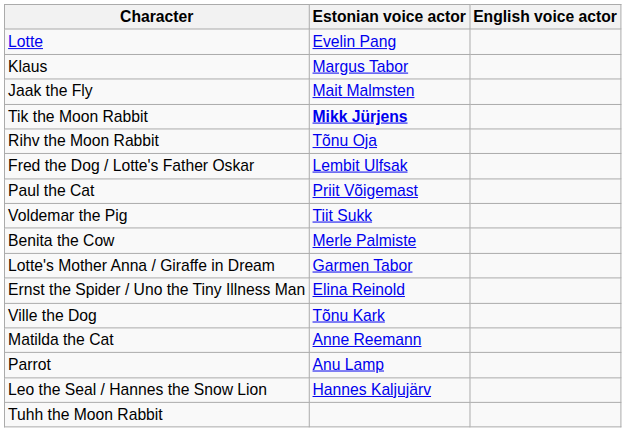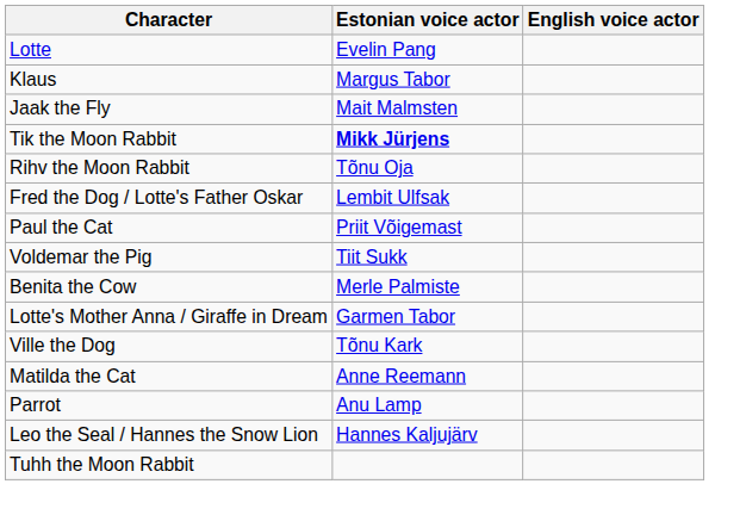 <table class="wikitable">
 <tr>
 <th>Character</th>
 <th>Estonian voice actor</th>
 <th>English voice actor</th>
 </tr>
 <tr>
 <td><a href='#'>Lotte</a></td>
 <td><a href='#'>Evelin Pang</a></td>
 <td></td>
 </tr>
 <tr>
 <td>Klaus</td>
 <td><a href='#'>Margus Tabor</a></td>
 <td></td>
 </tr>
 <tr>
 <td>Jaak the Fly</td>
 <td><a href='#'>Mait Malmsten</a></td>
 <td></td>
 </tr>
 <tr>
 <td>Tik the Moon Rabbit</td>
 <td><strong><a href='#'>Mikk Jürjens</a></strong></td>
 <td></td>
 </tr>
 <tr>
 <td>Rihv the Moon Rabbit</td>
 <td><a href='#'>Tõnu Oja</a></td>
 <td></td>
 </tr>
 <tr>
 <td>Fred the Dog / Lotte's Father Oskar</td>
 <td><a href='#'>Lembit Ulfsak</a></td>
 <td></td>
 </tr>
 <tr>
 <td>Paul the Cat</td>
 <td><a href='#'>Priit Võigemast</a></td>
 <td></td>
 </tr>
 <tr>
 <td>Voldemar the Pig</td>
 <td><a href='#'>Tiit Sukk</a></td>
 <td></td>
 </tr>
 <tr>
 <td>Benita the Cow</td>
 <td><a href='#'>Merle Palmiste</a></td>
 <td></td>
 </tr>
 <tr>
 <td>Lotte's Mother Anna / Giraffe in Dream</td>
 <td><a href='#'>Garmen Tabor</a></td>
 <td></td>
 </tr>
 <tr>
-<td>Ernst the Spider / Uno the Tiny Illness Man</td>
-<td><a href='#'>Elina Reinold</a></td>
-<td></td>
-</tr>
-<tr>
 <td>Ville the Dog</td>
 <td><a href='#'>Tõnu Kark</a></td>
 <td></td>
 </tr>
 <tr>
 <td>Matilda the Cat</td>
 <td><a href='#'>Anne Reemann</a></td>
 <td></td>
 </tr>
 <tr>
 <td>Parrot</td>
 <td><a href='#'>Anu Lamp</a></td>
 <td></td>
 </tr>
 <tr>
 <td>Leo the Seal / Hannes the Snow Lion</td>
 <td><a href='#'>Hannes Kaljujärv</a></td>
 <td></td>
 </tr>
 <tr>
 <td>Tuhh the Moon Rabbit</td>
 <td></td>
 <td></td>
 </tr>
 </table>
